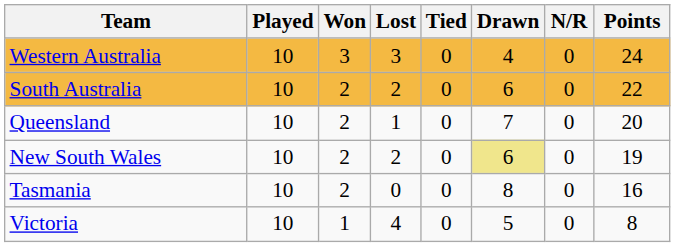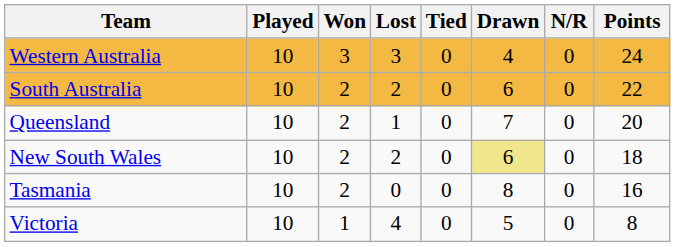 <table class="wikitable" style="text-align:center;">
 <tr>
 <th width=175>Team</th>
 <th style="width:30px;" abbr="Played">Played</th>
 <th style="width:30px;" abbr="Won">Won</th>
 <th style="width:30px;" abbr="Lost">Lost</th>
 <th style="width:30px;" abbr="Tied">Tied</th>
 <th style="width:30px;" abbr="Drawn">Drawn</th>
 <th style="width:30px;" abbr="NR">N/R</th>
 <th style="width:50px;" abbr="Points">Points</th>
 </tr>
 <tr style="background:#f4b942;">
 <td style="text-align:left;"><a href='#'>Western Australia</a></td>
 <td>10</td>
 <td>3</td>
 <td>3</td>
 <td>0</td>
 <td>4</td>
 <td>0</td>
 <td>24</td>
 </tr>
 <tr style="background:#f4b942;">
 <td style="text-align:left;"><a href='#'>South Australia</a></td>
 <td>10</td>
 <td>2</td>
 <td>2</td>
 <td>0</td>
 <td>6</td>
 <td>0</td>
 <td>22</td>
 </tr>
 <tr>
 <td style="text-align:left;"><a href='#'>Queensland</a></td>
 <td>10</td>
 <td>2</td>
 <td>1</td>
 <td>0</td>
 <td>7</td>
 <td>0</td>
 <td>20</td>
 </tr>
 <tr>
 <td style="text-align:left;"><a href='#'>New South Wales</a></td>
 <td>10</td>
 <td>2</td>
 <td>2</td>
 <td>0</td>
 <td style="background: khaki;">6</td>
 <td>0</td>
-<td>19</td>
+<td>18</td>
 </tr>
 <tr>
 <td style="text-align:left;"><a href='#'>Tasmania</a></td>
 <td>10</td>
 <td>2</td>
 <td>0</td>
 <td>0</td>
 <td>8</td>
 <td>0</td>
 <td>16</td>
 </tr>
 <tr>
 <td style="text-align:left;"><a href='#'>Victoria</a></td>
 <td>10</td>
 <td>1</td>
 <td>4</td>
 <td>0</td>
 <td>5</td>
 <td>0</td>
 <td>8</td>
 </tr>
 </table>
